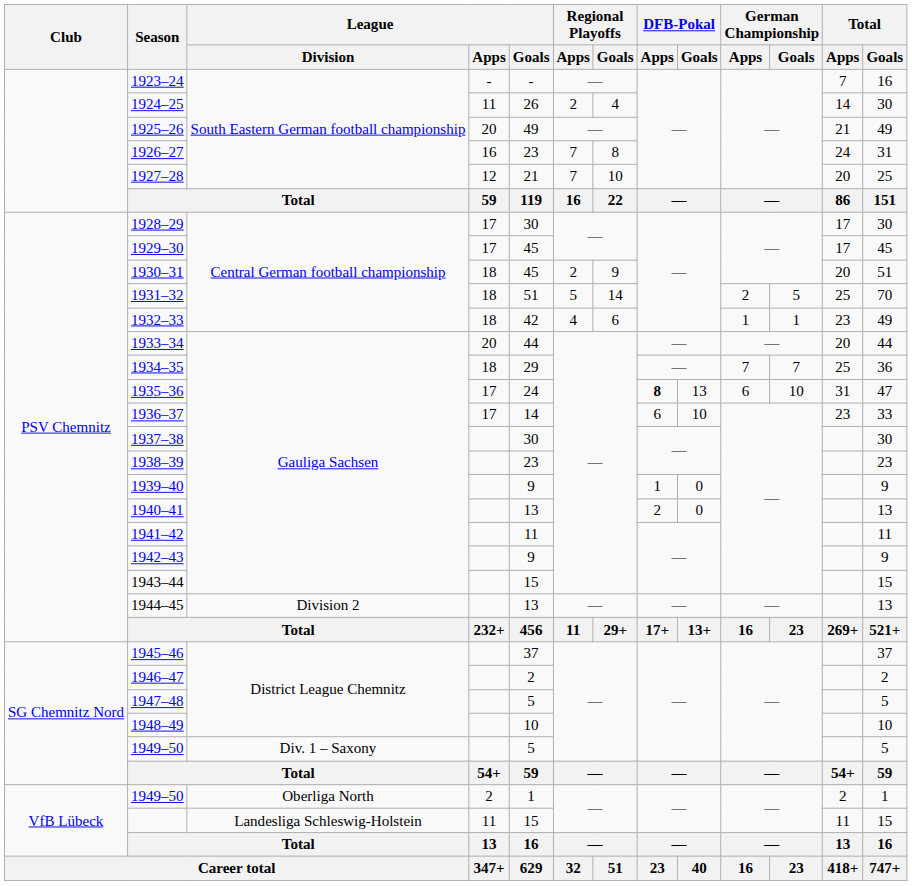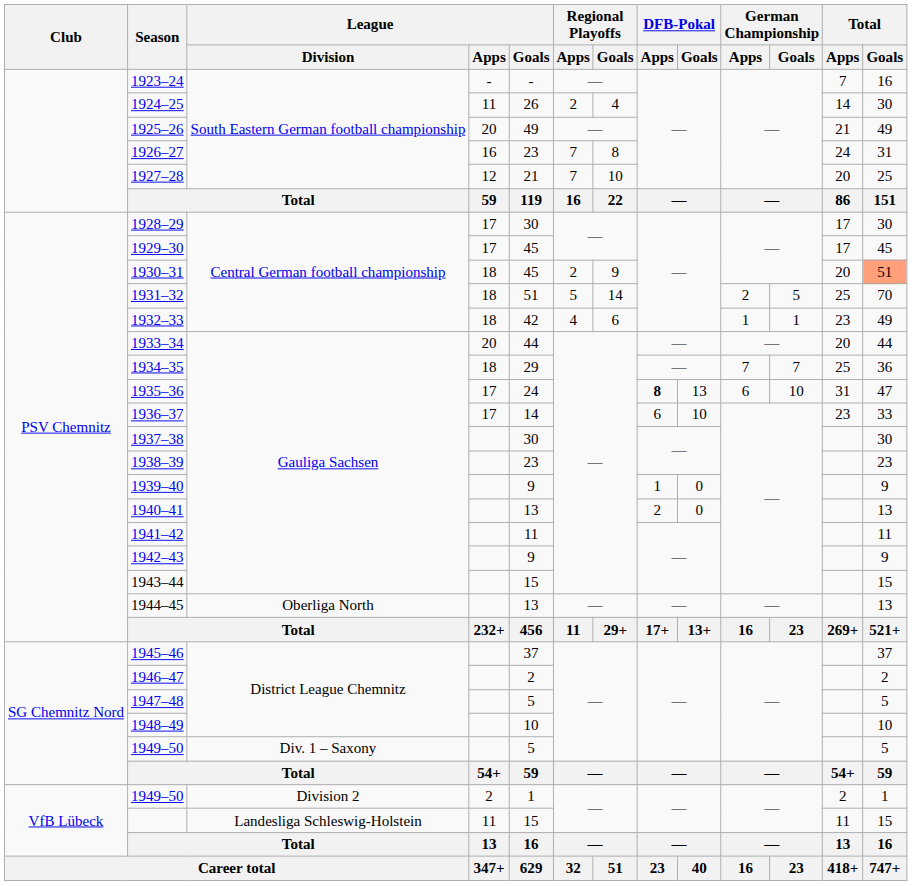 <table class="wikitable" style="text-align:center">
 <tr>
 <th rowspan="2">Club</th>
 <th rowspan="2">Season</th>
 <th colspan="3">League</th>
 <th colspan="2">Regional<br>Playoffs</th>
 <th colspan="2"><a href='#'>DFB-Pokal</a></th>
 <th colspan="2">German<br>Championship</th>
 <th colspan="2">Total</th>
 </tr>
 <tr>
 <th>Division</th>
 <th>Apps</th>
 <th>Goals</th>
 <th>Apps</th>
 <th>Goals</th>
 <th>Apps</th>
 <th>Goals</th>
 <th>Apps</th>
 <th>Goals</th>
 <th>Apps</th>
 <th>Goals</th>
 </tr>
 <tr>
 <td rowspan="6"></td>
 <td><a href='#'>1923–24</a></td>
 <td rowspan="5"><a href='#'>South Eastern German football championship</a></td>
 <td>-</td>
 <td>-</td>
 <td colspan="2">—</td>
 <td colspan="2" rowspan="5">—</td>
 <td colspan="2" rowspan="5">—</td>
 <td>7</td>
 <td>16</td>
 </tr>
 <tr>
 <td><a href='#'>1924–25</a></td>
 <td>11</td>
 <td>26</td>
 <td>2</td>
 <td>4</td>
 <td>14</td>
 <td>30</td>
 </tr>
 <tr>
 <td><a href='#'>1925–26</a></td>
 <td>20</td>
 <td>49</td>
 <td colspan="2">—</td>
 <td>21</td>
 <td>49</td>
 </tr>
 <tr>
 <td><a href='#'>1926–27</a></td>
 <td>16</td>
 <td>23</td>
 <td>7</td>
 <td>8</td>
 <td>24</td>
 <td>31</td>
 </tr>
 <tr>
 <td><a href='#'>1927–28</a></td>
 <td>12</td>
 <td>21</td>
 <td>7</td>
 <td>10</td>
 <td>20</td>
 <td>25</td>
 </tr>
 <tr>
 <th colspan="2">Total</th>
 <th>59</th>
 <th>119</th>
 <th>16</th>
 <th>22</th>
 <th colspan="2">—</th>
 <th colspan="2">—</th>
 <th>86</th>
 <th>151</th>
 </tr>
 <tr>
 <td rowspan="18"><a href='#'>PSV Chemnitz</a></td>
 <td><a href='#'>1928–29</a></td>
 <td rowspan="5"><a href='#'>Central German football championship</a></td>
 <td>17</td>
 <td>30</td>
 <td colspan="2" rowspan="2">—</td>
 <td colspan="2" rowspan="5">—</td>
 <td colspan="2" rowspan="3">—</td>
 <td>17</td>
 <td>30</td>
 </tr>
 <tr>
 <td><a href='#'>1929–30</a></td>
 <td>17</td>
 <td>45</td>
 <td>17</td>
 <td>45</td>
 </tr>
 <tr>
 <td><a href='#'>1930–31</a></td>
 <td>18</td>
 <td>45</td>
 <td>2</td>
 <td>9</td>
 <td>20</td>
-<td>51</td>
+<td style="background: lightsalmon;">51</td>
 </tr>
 <tr>
 <td><a href='#'>1931–32</a></td>
 <td>18</td>
 <td>51</td>
 <td>5</td>
 <td>14</td>
 <td>2</td>
 <td>5</td>
 <td>25</td>
 <td>70</td>
 </tr>
 <tr>
 <td><a href='#'>1932–33</a></td>
 <td>18</td>
 <td>42</td>
 <td>4</td>
 <td>6</td>
 <td>1</td>
 <td>1</td>
 <td>23</td>
 <td>49</td>
 </tr>
 <tr>
 <td><a href='#'>1933–34</a></td>
 <td rowspan="11"><a href='#'>Gauliga Sachsen</a></td>
 <td>20</td>
 <td>44</td>
 <td colspan="2" rowspan="11">—</td>
 <td colspan="2">—</td>
 <td colspan="2">—</td>
 <td>20</td>
 <td>44</td>
 </tr>
 <tr>
 <td><a href='#'>1934–35</a></td>
 <td>18</td>
 <td>29</td>
 <td colspan=2>—</td>
 <td>7</td>
 <td>7</td>
 <td>25</td>
 <td>36</td>
 </tr>
 <tr>
 <td><a href='#'>1935–36</a></td>
 <td>17</td>
 <td>24</td>
 <td><strong>8</strong></td>
 <td>13</td>
 <td>6</td>
 <td>10</td>
 <td>31</td>
 <td>47</td>
 </tr>
 <tr>
 <td><a href='#'>1936–37</a></td>
 <td>17</td>
 <td>14</td>
 <td>6</td>
 <td>10</td>
 <td colspan="2" rowspan="8">—</td>
 <td>23</td>
 <td>33</td>
 </tr>
 <tr>
 <td><a href='#'>1937–38</a></td>
 <td></td>
 <td>30</td>
 <td colspan="2" rowspan="2">—</td>
 <td></td>
 <td>30</td>
 </tr>
 <tr>
 <td><a href='#'>1938–39</a></td>
 <td></td>
 <td>23</td>
 <td></td>
 <td>23</td>
 </tr>
 <tr>
 <td><a href='#'>1939–40</a></td>
 <td></td>
 <td>9</td>
 <td>1</td>
 <td>0</td>
 <td></td>
 <td>9</td>
 </tr>
 <tr>
 <td><a href='#'>1940–41</a></td>
 <td></td>
 <td>13</td>
 <td>2</td>
 <td>0</td>
 <td></td>
 <td>13</td>
 </tr>
 <tr>
 <td><a href='#'>1941–42</a></td>
 <td></td>
 <td>11</td>
 <td colspan="2" rowspan="3">—</td>
 <td></td>
 <td>11</td>
 </tr>
 <tr>
 <td><a href='#'>1942–43</a></td>
 <td></td>
 <td>9</td>
 <td></td>
 <td>9</td>
 </tr>
 <tr>
 <td>1943–44</td>
 <td></td>
 <td>15</td>
 <td></td>
 <td>15</td>
 </tr>
 <tr>
 <td>1944–45</td>
-<td>Division 2</td>
+<td>Oberliga North</td>
 <td></td>
 <td>13</td>
 <td colspan="2">—</td>
 <td colspan="2">—</td>
 <td colspan="2">—</td>
 <td></td>
 <td>13</td>
 </tr>
 <tr>
 <th colspan="2">Total</th>
 <th>232+</th>
 <th>456</th>
 <th>11</th>
 <th>29+</th>
 <th>17+</th>
 <th>13+</th>
 <th>16</th>
 <th>23</th>
 <th>269+</th>
 <th>521+</th>
 </tr>
 <tr>
 <td rowspan="6"><a href='#'>SG Chemnitz Nord</a></td>
 <td><a href='#'>1945–46</a></td>
 <td rowspan="4">District League Chemnitz</td>
 <td></td>
 <td>37</td>
 <td colspan="2" rowspan="5">—</td>
 <td colspan="2" rowspan="5">—</td>
 <td colspan="2" rowspan="5">—</td>
 <td></td>
 <td>37</td>
 </tr>
 <tr>
 <td><a href='#'>1946–47</a></td>
 <td></td>
 <td>2</td>
 <td></td>
 <td>2</td>
 </tr>
 <tr>
 <td><a href='#'>1947–48</a></td>
 <td></td>
 <td>5</td>
 <td></td>
 <td>5</td>
 </tr>
 <tr>
 <td><a href='#'>1948–49</a></td>
 <td></td>
 <td>10</td>
 <td></td>
 <td>10</td>
 </tr>
 <tr>
 <td><a href='#'>1949–50</a></td>
 <td>Div. 1 – Saxony</td>
 <td></td>
 <td>5</td>
 <td></td>
 <td>5</td>
 </tr>
 <tr>
 <th colspan="2">Total</th>
 <th>54+</th>
 <th>59</th>
 <th colspan="2">—</th>
 <th colspan="2">—</th>
 <th colspan="2">—</th>
 <th>54+</th>
 <th>59</th>
 </tr>
 <tr>
 <td rowspan="3"><a href='#'>VfB Lübeck</a></td>
 <td><a href='#'>1949–50</a></td>
-<td>Oberliga North</td>
+<td>Division 2</td>
 <td>2</td>
 <td>1</td>
 <td colspan="2" rowspan="2">—</td>
 <td colspan="2" rowspan="2">—</td>
 <td colspan="2" rowspan="2">—</td>
 <td>2</td>
 <td>1</td>
 </tr>
 <tr>
 <td></td>
 <td>Landesliga Schleswig-Holstein</td>
 <td>11</td>
 <td>15</td>
 <td>11</td>
 <td>15</td>
 </tr>
 <tr>
 <th colspan="2">Total</th>
 <th>13</th>
 <th>16</th>
 <th colspan="2">—</th>
 <th colspan="2">—</th>
 <th colspan="2">—</th>
 <th>13</th>
 <th>16</th>
 </tr>
 <tr>
 <th colspan="3">Career total</th>
 <th>347+</th>
 <th>629</th>
 <th>32</th>
 <th>51</th>
 <th>23</th>
 <th>40</th>
 <th>16</th>
 <th>23</th>
 <th>418+</th>
 <th>747+</th>
 </tr>
 </table>
